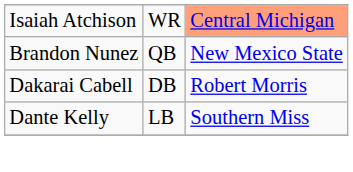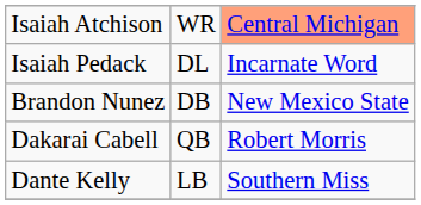 <table class="wikitable sortable">
 <tr>
 </tr>
 <tr>
 <td>Isaiah Atchison</td>
 <td>WR</td>
 <td style="background: lightsalmon;"><a href='#'>Central Michigan</a></td>
 </tr>
 <tr>
+<td>Isaiah Pedack</td>
+<td>DL</td>
+<td><a href='#'>Incarnate Word</a></td>
+</tr>
+<tr>
 <td>Brandon Nunez</td>
-<td>QB</td>
+<td>DB</td>
 <td><a href='#'>New Mexico State</a></td>
 </tr>
 <tr>
 <td>Dakarai Cabell</td>
-<td>DB</td>
+<td>QB</td>
 <td><a href='#'>Robert Morris</a></td>
 </tr>
 <tr>
 <td>Dante Kelly</td>
 <td>LB</td>
 <td><a href='#'>Southern Miss</a></td>
 </tr>
 <tr>
 </tr>
 </table>
